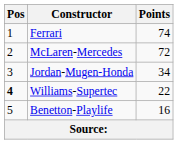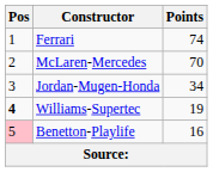 <table class="wikitable" style="font-size:95%;">
 <tr>
 <th>Pos</th>
 <th>Constructor</th>
 <th>Points</th>
 </tr>
 <tr>
 <td>1</td>
 <td> <a href='#'>Ferrari</a></td>
 <td align="right">74</td>
 </tr>
 <tr>
 <td>2</td>
 <td> <a href='#'>McLaren</a>-<a href='#'>Mercedes</a></td>
-<td align="right">72</td>
+<td align="right">70</td>
 </tr>
 <tr>
 <td>3</td>
 <td> <a href='#'>Jordan</a>-<a href='#'>Mugen-Honda</a></td>
 <td align="right">34</td>
 </tr>
 <tr>
 <td><strong>4</strong></td>
 <td> <a href='#'>Williams</a>-<a href='#'>Supertec</a></td>
-<td align="right">22</td>
+<td align="right">19</td>
 </tr>
 <tr>
-<td>5</td>
+<td style="background: pink;">5</td>
 <td> <a href='#'>Benetton</a>-<a href='#'>Playlife</a></td>
 <td align="right">16</td>
 </tr>
 <tr>
 <th colspan=4>Source: </th>
 </tr>
 </table>
